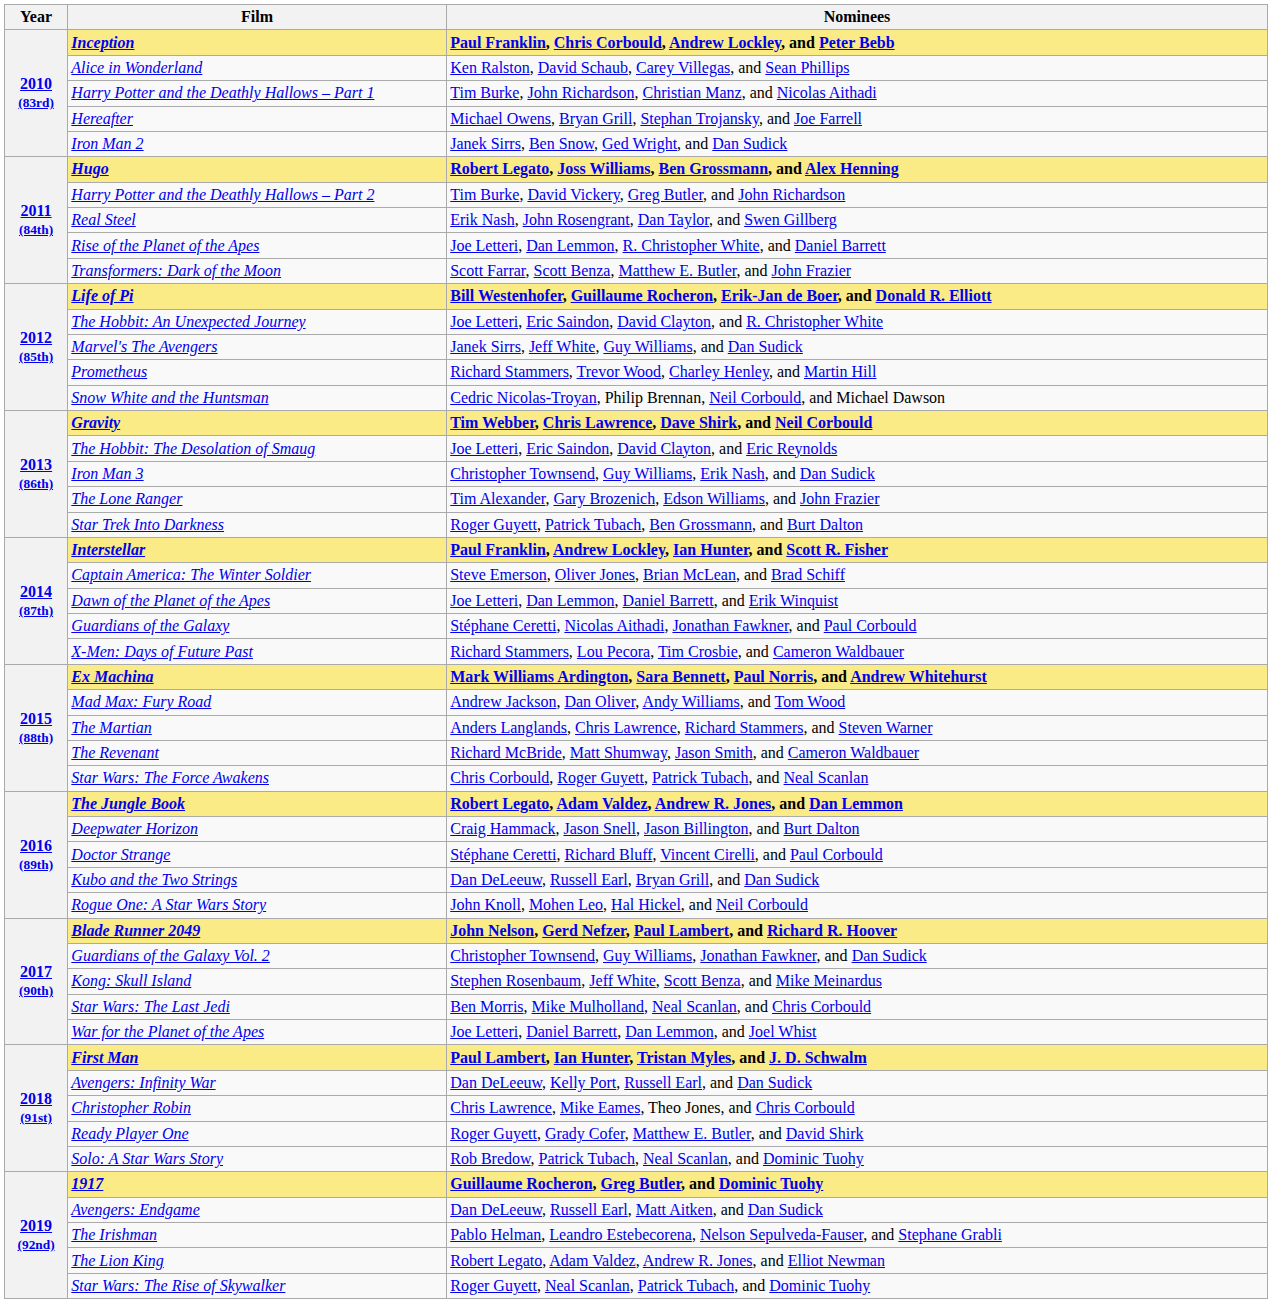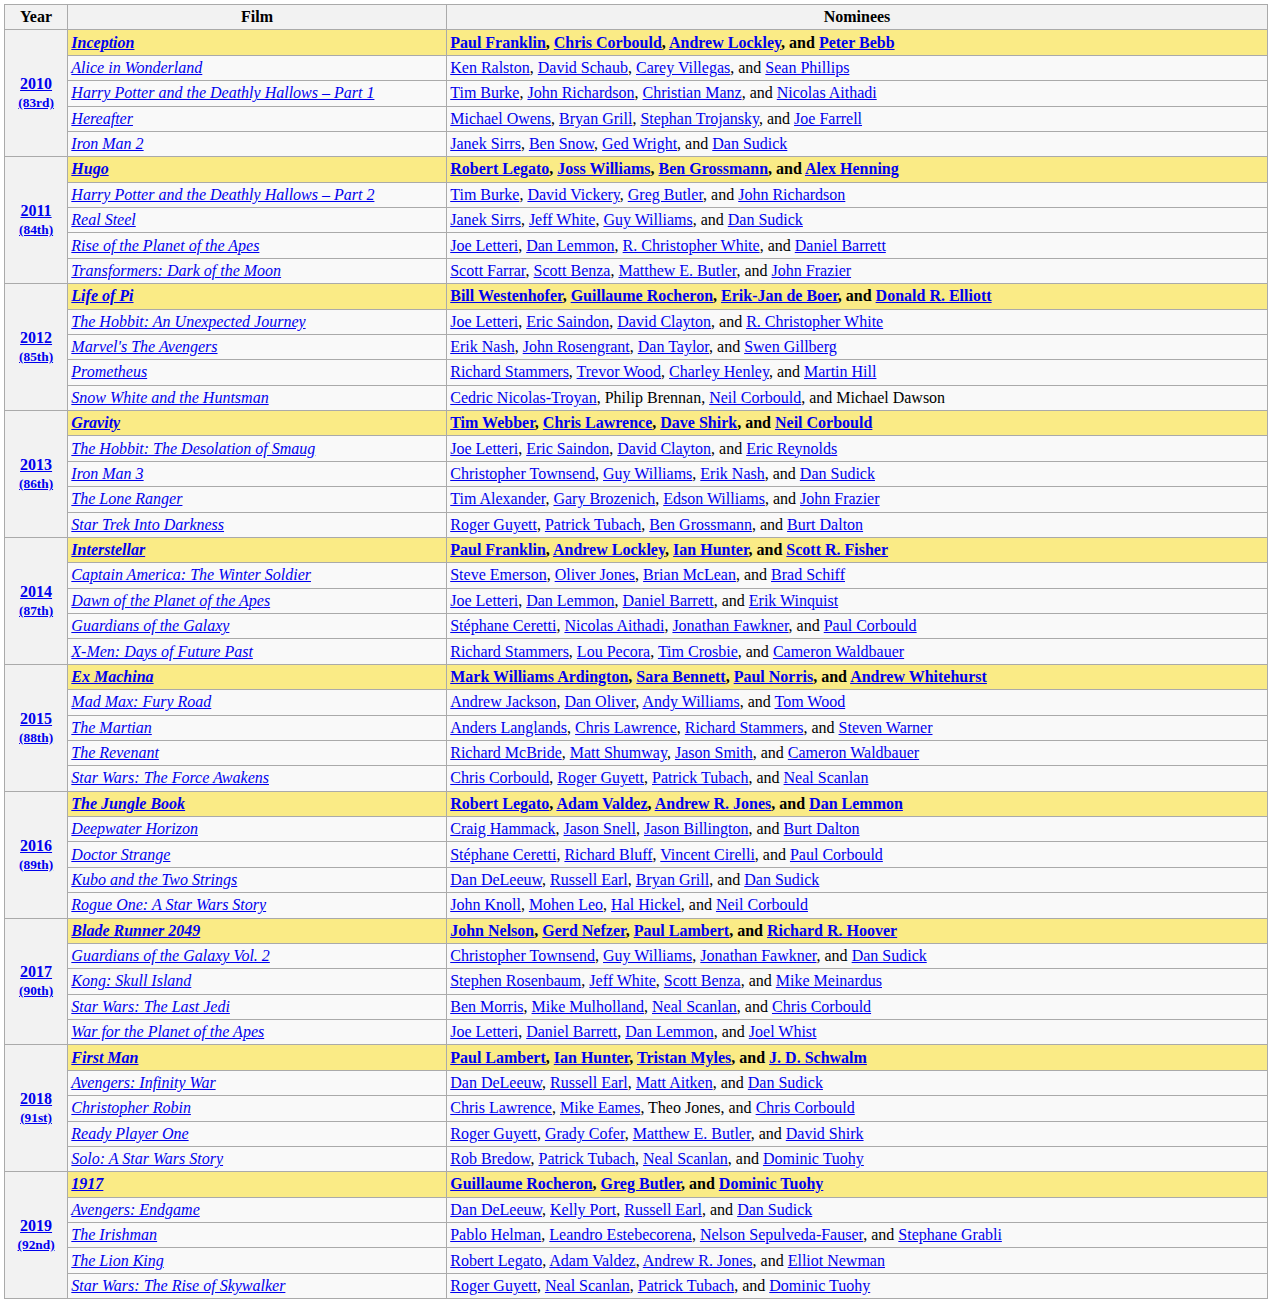 <table class="wikitable" style="width:100%">
 <tr bgcolor="#bebebe">
 <th width="5%">Year</th>
 <th width="30%">Film</th>
 <th width="65%">Nominees</th>
 </tr>
 <tr style="background:#FAEB86">
 <th rowspan="5"><a href='#'>2010</a><br><small><a href='#'>(83rd)</a></small></th>
 <td><strong><em><a href='#'>Inception</a></em></strong></td>
 <td><strong><a href='#'>Paul Franklin</a>, <a href='#'>Chris Corbould</a>, <a href='#'>Andrew Lockley</a>, and <a href='#'>Peter Bebb</a></strong></td>
 </tr>
 <tr>
 <td><em><a href='#'>Alice in Wonderland</a></em></td>
 <td><a href='#'>Ken Ralston</a>, <a href='#'>David Schaub</a>, <a href='#'>Carey Villegas</a>, and <a href='#'>Sean Phillips</a></td>
 </tr>
 <tr>
 <td><em><a href='#'>Harry Potter and the Deathly Hallows – Part 1</a></em></td>
 <td><a href='#'>Tim Burke</a>, <a href='#'>John Richardson</a>, <a href='#'>Christian Manz</a>, and <a href='#'>Nicolas Aithadi</a></td>
 </tr>
 <tr>
 <td><em><a href='#'>Hereafter</a></em></td>
 <td><a href='#'>Michael Owens</a>, <a href='#'>Bryan Grill</a>, <a href='#'>Stephan Trojansky</a>, and <a href='#'>Joe Farrell</a></td>
 </tr>
 <tr>
 <td><em><a href='#'>Iron Man 2</a></em></td>
 <td><a href='#'>Janek Sirrs</a>, <a href='#'>Ben Snow</a>, <a href='#'>Ged Wright</a>, and <a href='#'>Dan Sudick</a></td>
 </tr>
 <tr>
 <th rowspan="6" style="text-align:center"><a href='#'>2011</a><br><small><a href='#'>(84th)</a></small></th>
 </tr>
 <tr style="background:#FAEB86">
 <td><strong><em><a href='#'>Hugo</a></em></strong></td>
 <td><strong><a href='#'>Robert Legato</a>, <a href='#'>Joss Williams</a>, <a href='#'>Ben Grossmann</a>, and <a href='#'>Alex Henning</a></strong></td>
 </tr>
 <tr>
 <td><em><a href='#'>Harry Potter and the Deathly Hallows – Part 2</a></em></td>
 <td><a href='#'>Tim Burke</a>, <a href='#'>David Vickery</a>, <a href='#'>Greg Butler</a>, and <a href='#'>John Richardson</a></td>
 </tr>
 <tr>
 <td><em><a href='#'>Real Steel</a></em></td>
-<td><a href='#'>Erik Nash</a>, <a href='#'>John Rosengrant</a>, <a href='#'>Dan Taylor</a>, and <a href='#'>Swen Gillberg</a></td>
+<td><a href='#'>Janek Sirrs</a>, <a href='#'>Jeff White</a>, <a href='#'>Guy Williams</a>, and <a href='#'>Dan Sudick</a></td>
 </tr>
 <tr>
 <td><em><a href='#'>Rise of the Planet of the Apes</a></em></td>
 <td><a href='#'>Joe Letteri</a>, <a href='#'>Dan Lemmon</a>, <a href='#'>R. Christopher White</a>, and <a href='#'>Daniel Barrett</a></td>
 </tr>
 <tr>
 <td><em><a href='#'>Transformers: Dark of the Moon</a></em></td>
 <td><a href='#'>Scott Farrar</a>, <a href='#'>Scott Benza</a>, <a href='#'>Matthew E. Butler</a>, and <a href='#'>John Frazier</a></td>
 </tr>
 <tr>
 <th rowspan="6" style="text-align:center"><a href='#'>2012</a><br><small><a href='#'>(85th)</a></small></th>
 </tr>
 <tr style="background:#FAEB86">
 <td><strong><em><a href='#'>Life of Pi</a></em></strong></td>
 <td><strong><a href='#'>Bill Westenhofer</a>, <a href='#'>Guillaume Rocheron</a>, <a href='#'>Erik-Jan de Boer</a>, and <a href='#'>Donald R. Elliott</a></strong></td>
 </tr>
 <tr>
 <td><em><a href='#'>The Hobbit: An Unexpected Journey</a></em></td>
 <td><a href='#'>Joe Letteri</a>, <a href='#'>Eric Saindon</a>, <a href='#'>David Clayton</a>, and <a href='#'>R. Christopher White</a></td>
 </tr>
 <tr>
 <td><em><a href='#'>Marvel's The Avengers</a></em></td>
-<td><a href='#'>Janek Sirrs</a>, <a href='#'>Jeff White</a>, <a href='#'>Guy Williams</a>, and <a href='#'>Dan Sudick</a></td>
+<td><a href='#'>Erik Nash</a>, <a href='#'>John Rosengrant</a>, <a href='#'>Dan Taylor</a>, and <a href='#'>Swen Gillberg</a></td>
 </tr>
 <tr>
 <td><em><a href='#'>Prometheus</a></em></td>
 <td><a href='#'>Richard Stammers</a>, <a href='#'>Trevor Wood</a>, <a href='#'>Charley Henley</a>, and <a href='#'>Martin Hill</a></td>
 </tr>
 <tr>
 <td><em><a href='#'>Snow White and the Huntsman</a></em></td>
 <td><a href='#'>Cedric Nicolas-Troyan</a>, Philip Brennan, <a href='#'>Neil Corbould</a>, and Michael Dawson</td>
 </tr>
 <tr>
 <th rowspan="6" style="text-align:center"><a href='#'>2013</a><br><small><a href='#'>(86th)</a></small></th>
 </tr>
 <tr style="background:#FAEB86">
 <td><strong><em><a href='#'>Gravity</a></em></strong></td>
 <td><strong><a href='#'>Tim Webber</a>, <a href='#'>Chris Lawrence</a>, <a href='#'>Dave Shirk</a>, and <a href='#'>Neil Corbould</a></strong></td>
 </tr>
 <tr>
 <td><em><a href='#'>The Hobbit: The Desolation of Smaug</a></em></td>
 <td><a href='#'>Joe Letteri</a>, <a href='#'>Eric Saindon</a>, <a href='#'>David Clayton</a>, and <a href='#'>Eric Reynolds</a></td>
 </tr>
 <tr>
 <td><em><a href='#'>Iron Man 3</a></em></td>
 <td><a href='#'>Christopher Townsend</a>, <a href='#'>Guy Williams</a>, <a href='#'>Erik Nash</a>, and <a href='#'>Dan Sudick</a></td>
 </tr>
 <tr>
 <td><em><a href='#'>The Lone Ranger</a></em></td>
 <td><a href='#'>Tim Alexander</a>, <a href='#'>Gary Brozenich</a>, <a href='#'>Edson Williams</a>, and <a href='#'>John Frazier</a></td>
 </tr>
 <tr>
 <td><em><a href='#'>Star Trek Into Darkness</a></em></td>
 <td><a href='#'>Roger Guyett</a>, <a href='#'>Patrick Tubach</a>, <a href='#'>Ben Grossmann</a>, and <a href='#'>Burt Dalton</a></td>
 </tr>
 <tr>
 <th rowspan="6" style="text-align:center"><a href='#'>2014</a><br><small><a href='#'>(87th)</a></small></th>
 </tr>
 <tr style="background:#FAEB86">
 <td><strong><em><a href='#'>Interstellar</a></em></strong></td>
 <td><strong><a href='#'>Paul Franklin</a>, <a href='#'>Andrew Lockley</a>, <a href='#'>Ian Hunter</a>, and <a href='#'>Scott R. Fisher</a></strong></td>
 </tr>
 <tr>
 <td><em><a href='#'>Captain America: The Winter Soldier</a></em></td>
 <td><a href='#'>Steve Emerson</a>, <a href='#'>Oliver Jones</a>, <a href='#'>Brian McLean</a>, and <a href='#'>Brad Schiff</a></td>
 </tr>
 <tr>
 <td><em><a href='#'>Dawn of the Planet of the Apes</a></em></td>
 <td><a href='#'>Joe Letteri</a>, <a href='#'>Dan Lemmon</a>, <a href='#'>Daniel Barrett</a>, and <a href='#'>Erik Winquist</a></td>
 </tr>
 <tr>
 <td><em><a href='#'>Guardians of the Galaxy</a></em></td>
 <td><a href='#'>Stéphane Ceretti</a>, <a href='#'>Nicolas Aithadi</a>, <a href='#'>Jonathan Fawkner</a>, and <a href='#'>Paul Corbould</a></td>
 </tr>
 <tr>
 <td><em><a href='#'>X-Men: Days of Future Past</a></em></td>
 <td><a href='#'>Richard Stammers</a>, <a href='#'>Lou Pecora</a>, <a href='#'>Tim Crosbie</a>, and <a href='#'>Cameron Waldbauer</a></td>
 </tr>
 <tr>
 <th rowspan="6" style="text-align:center"><a href='#'>2015</a><br><small><a href='#'>(88th)</a></small></th>
 </tr>
 <tr style="background:#FAEB86">
 <td><strong><em><a href='#'>Ex Machina</a></em></strong></td>
 <td><strong><a href='#'>Mark Williams Ardington</a>, <a href='#'>Sara Bennett</a>, <a href='#'>Paul Norris</a>, and <a href='#'>Andrew Whitehurst</a></strong></td>
 </tr>
 <tr>
 <td><em><a href='#'>Mad Max: Fury Road</a></em></td>
 <td><a href='#'>Andrew Jackson</a>, <a href='#'>Dan Oliver</a>, <a href='#'>Andy Williams</a>, and <a href='#'>Tom Wood</a></td>
 </tr>
 <tr>
 <td><em><a href='#'>The Martian</a></em></td>
 <td><a href='#'>Anders Langlands</a>, <a href='#'>Chris Lawrence</a>, <a href='#'>Richard Stammers</a>, and <a href='#'>Steven Warner</a></td>
 </tr>
 <tr>
 <td><em><a href='#'>The Revenant</a></em></td>
 <td><a href='#'>Richard McBride</a>, <a href='#'>Matt Shumway</a>, <a href='#'>Jason Smith</a>, and <a href='#'>Cameron Waldbauer</a></td>
 </tr>
 <tr>
 <td><em><a href='#'>Star Wars: The Force Awakens</a></em></td>
 <td><a href='#'>Chris Corbould</a>, <a href='#'>Roger Guyett</a>, <a href='#'>Patrick Tubach</a>, and <a href='#'>Neal Scanlan</a></td>
 </tr>
 <tr>
 <th rowspan="6" style="text-align:center"><a href='#'>2016</a><br><small><a href='#'>(89th)</a></small> <br></th>
 </tr>
 <tr style="background:#FAEB86">
 <td><strong><em><a href='#'>The Jungle Book</a></em></strong></td>
 <td><strong><a href='#'>Robert Legato</a>, <a href='#'>Adam Valdez</a>, <a href='#'>Andrew R. Jones</a>, and <a href='#'>Dan Lemmon</a></strong></td>
 </tr>
 <tr>
 <td><em><a href='#'>Deepwater Horizon</a></em></td>
 <td><a href='#'>Craig Hammack</a>, <a href='#'>Jason Snell</a>, <a href='#'>Jason Billington</a>, and <a href='#'>Burt Dalton</a></td>
 </tr>
 <tr>
 <td><em><a href='#'>Doctor Strange</a></em></td>
 <td><a href='#'>Stéphane Ceretti</a>, <a href='#'>Richard Bluff</a>, <a href='#'>Vincent Cirelli</a>, and <a href='#'>Paul Corbould</a></td>
 </tr>
 <tr>
 <td><em><a href='#'>Kubo and the Two Strings</a></em></td>
 <td><a href='#'>Dan DeLeeuw</a>, <a href='#'>Russell Earl</a>, <a href='#'>Bryan Grill</a>, and <a href='#'>Dan Sudick</a></td>
 </tr>
 <tr>
 <td><em><a href='#'>Rogue One: A Star Wars Story</a></em></td>
 <td><a href='#'>John Knoll</a>, <a href='#'>Mohen Leo</a>, <a href='#'>Hal Hickel</a>, and <a href='#'>Neil Corbould</a></td>
 </tr>
 <tr>
 <th rowspan="6" style="text-align:center"><a href='#'>2017</a><br><small><a href='#'>(90th)</a></small> <br></th>
 </tr>
 <tr style="background:#FAEB86">
 <td><strong><em><a href='#'>Blade Runner 2049</a></em></strong></td>
 <td><strong><a href='#'>John Nelson</a>, <a href='#'>Gerd Nefzer</a>, <a href='#'>Paul Lambert</a>, and <a href='#'>Richard R. Hoover</a></strong></td>
 </tr>
 <tr>
 <td><em><a href='#'>Guardians of the Galaxy Vol. 2</a></em></td>
 <td><a href='#'>Christopher Townsend</a>, <a href='#'>Guy Williams</a>, <a href='#'>Jonathan Fawkner</a>, and <a href='#'>Dan Sudick</a></td>
 </tr>
 <tr>
 <td><em><a href='#'>Kong: Skull Island</a></em></td>
 <td><a href='#'>Stephen Rosenbaum</a>, <a href='#'>Jeff White</a>, <a href='#'>Scott Benza</a>, and <a href='#'>Mike Meinardus</a></td>
 </tr>
 <tr>
 <td><em><a href='#'>Star Wars: The Last Jedi</a></em></td>
 <td><a href='#'>Ben Morris</a>, <a href='#'>Mike Mulholland</a>, <a href='#'>Neal Scanlan</a>, and <a href='#'>Chris Corbould</a></td>
 </tr>
 <tr>
 <td><em><a href='#'>War for the Planet of the Apes</a></em></td>
 <td><a href='#'>Joe Letteri</a>, <a href='#'>Daniel Barrett</a>, <a href='#'>Dan Lemmon</a>, and <a href='#'>Joel Whist</a></td>
 </tr>
 <tr>
 <th rowspan="6" style="text-align:center"><a href='#'>2018</a><br><small><a href='#'>(91st)</a></small></th>
 </tr>
 <tr style="background:#FAEB86">
 <td><strong><em><a href='#'>First Man</a></em></strong></td>
 <td><strong><a href='#'>Paul Lambert</a>, <a href='#'>Ian Hunter</a>, <a href='#'>Tristan Myles</a>, and <a href='#'>J. D. Schwalm</a></strong></td>
 </tr>
 <tr>
 <td><em><a href='#'>Avengers: Infinity War</a></em></td>
-<td><a href='#'>Dan DeLeeuw</a>, <a href='#'>Kelly Port</a>, <a href='#'>Russell Earl</a>, and <a href='#'>Dan Sudick</a></td>
+<td><a href='#'>Dan DeLeeuw</a>, <a href='#'>Russell Earl</a>, <a href='#'>Matt Aitken</a>, and <a href='#'>Dan Sudick</a></td>
 </tr>
 <tr>
 <td><em><a href='#'>Christopher Robin</a></em></td>
 <td><a href='#'>Chris Lawrence</a>, <a href='#'>Mike Eames</a>, Theo Jones, and <a href='#'>Chris Corbould</a></td>
 </tr>
 <tr>
 <td><em><a href='#'>Ready Player One</a></em></td>
 <td><a href='#'>Roger Guyett</a>, <a href='#'>Grady Cofer</a>, <a href='#'>Matthew E. Butler</a>, and <a href='#'>David Shirk</a></td>
 </tr>
 <tr>
 <td><em><a href='#'>Solo: A Star Wars Story</a></em></td>
 <td><a href='#'>Rob Bredow</a>, <a href='#'>Patrick Tubach</a>, <a href='#'>Neal Scanlan</a>, and <a href='#'>Dominic Tuohy</a></td>
 </tr>
 <tr>
 <th rowspan="6" style="text-align:center"><a href='#'>2019</a><br><small><a href='#'>(92nd)</a></small></th>
 </tr>
 <tr style="background:#FAEB86">
 <td><strong><em><a href='#'>1917</a></em></strong></td>
 <td><strong><a href='#'>Guillaume Rocheron</a>, <a href='#'>Greg Butler</a>, and <a href='#'>Dominic Tuohy</a></strong></td>
 </tr>
 <tr>
 <td><em><a href='#'>Avengers: Endgame</a></em></td>
-<td><a href='#'>Dan DeLeeuw</a>, <a href='#'>Russell Earl</a>, <a href='#'>Matt Aitken</a>, and <a href='#'>Dan Sudick</a></td>
+<td><a href='#'>Dan DeLeeuw</a>, <a href='#'>Kelly Port</a>, <a href='#'>Russell Earl</a>, and <a href='#'>Dan Sudick</a></td>
 </tr>
 <tr>
 <td><em><a href='#'>The Irishman</a></em></td>
 <td><a href='#'>Pablo Helman</a>, <a href='#'>Leandro Estebecorena</a>, <a href='#'>Nelson Sepulveda-Fauser</a>, and <a href='#'>Stephane Grabli</a></td>
 </tr>
 <tr>
 <td><em><a href='#'>The Lion King</a></em></td>
 <td><a href='#'>Robert Legato</a>, <a href='#'>Adam Valdez</a>, <a href='#'>Andrew R. Jones</a>, and <a href='#'>Elliot Newman</a></td>
 </tr>
 <tr>
 <td><em><a href='#'>Star Wars: The Rise of Skywalker</a></em></td>
 <td><a href='#'>Roger Guyett</a>, <a href='#'>Neal Scanlan</a>, <a href='#'>Patrick Tubach</a>, and <a href='#'>Dominic Tuohy</a></td>
 </tr>
 </table>
